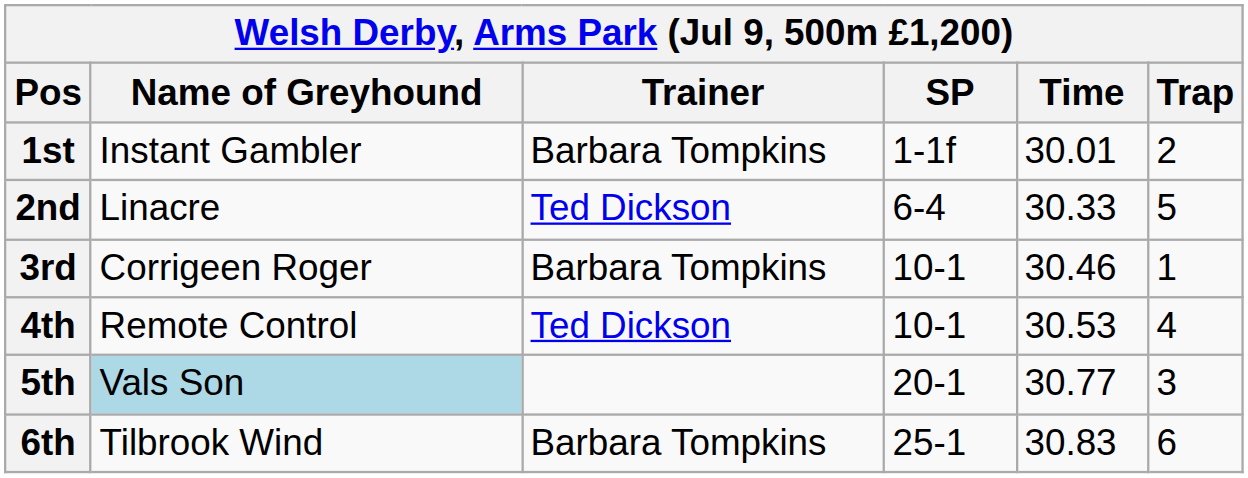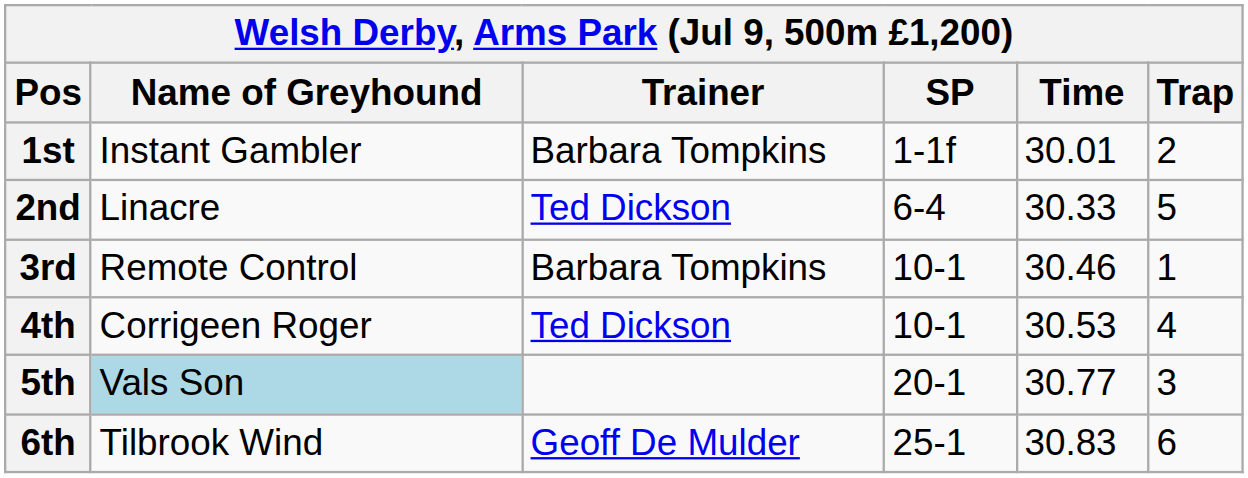 <table class="wikitable">
 <tr>
 <th colspan="6"><a href='#'>Welsh Derby</a>, <a href='#'>Arms Park</a> (Jul 9, 500m £1,200)</th>
 </tr>
 <tr>
 <th width=30>Pos</th>
 <th width=180>Name of Greyhound</th>
 <th width=150>Trainer</th>
 <th width=50>SP</th>
 <th width=50>Time</th>
 <th width=30>Trap</th>
 </tr>
 <tr>
 <th>1st</th>
 <td>Instant Gambler</td>
 <td>Barbara Tompkins</td>
 <td>1-1f</td>
 <td>30.01</td>
 <td>2</td>
 </tr>
 <tr>
 <th>2nd</th>
 <td>Linacre</td>
 <td><a href='#'>Ted Dickson</a></td>
 <td>6-4</td>
 <td>30.33</td>
 <td>5</td>
 </tr>
 <tr>
 <th>3rd</th>
-<td>Corrigeen Roger</td>
+<td>Remote Control</td>
 <td>Barbara Tompkins</td>
 <td>10-1</td>
 <td>30.46</td>
 <td>1</td>
 </tr>
 <tr>
 <th>4th</th>
-<td>Remote Control</td>
+<td>Corrigeen Roger</td>
 <td><a href='#'>Ted Dickson</a></td>
 <td>10-1</td>
 <td>30.53</td>
 <td>4</td>
 </tr>
 <tr>
 <th>5th</th>
 <td style="background: lightblue;">Vals Son</td>
 <td></td>
 <td>20-1</td>
 <td>30.77</td>
 <td>3</td>
 </tr>
 <tr>
 <th>6th</th>
 <td>Tilbrook Wind</td>
-<td>Barbara Tompkins</td>
+<td><a href='#'>Geoff De Mulder</a></td>
 <td>25-1</td>
 <td>30.83</td>
 <td>6</td>
 </tr>
 </table>
